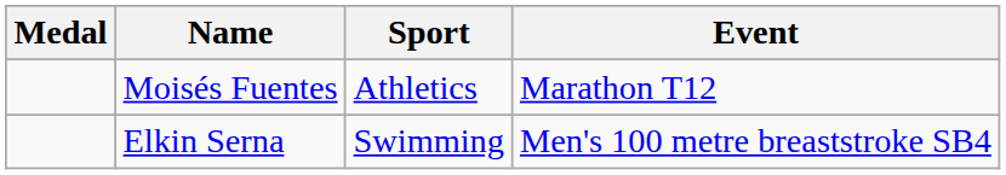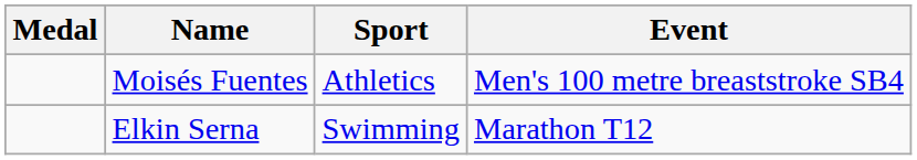 <table class="wikitable sortable">
 <tr>
 <th>Medal</th>
 <th>Name</th>
 <th>Sport</th>
 <th>Event</th>
 </tr>
 <tr>
 <td></td>
 <td><a href='#'>Moisés Fuentes</a></td>
 <td><a href='#'>Athletics</a></td>
-<td><a href='#'>Marathon T12</a></td>
+<td><a href='#'>Men's 100 metre breaststroke SB4</a></td>
 </tr>
 <tr>
 <td></td>
 <td><a href='#'>Elkin Serna</a></td>
 <td><a href='#'>Swimming</a></td>
-<td><a href='#'>Men's 100 metre breaststroke SB4</a></td>
+<td><a href='#'>Marathon T12</a></td>
 </tr>
 </table>
